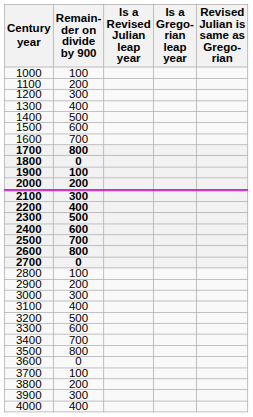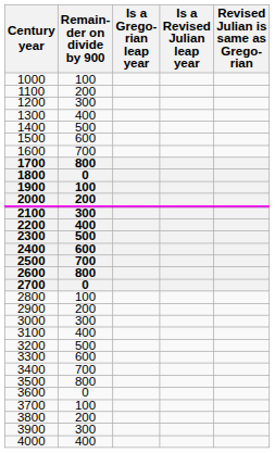 <table class="wikitable" style="margin:0 0 0.2em 0;text-align:center;line-height:0.5;">
 <tr style="line-height:1;">
 <th style="line-height:1.25;">Century<br>year</th>
 <th>Remain-<br>der on<br>divide<br>by 900</th>
+<th>Is a<br>Grego-<br>rian<br>leap<br>year</th>
 <th>Is a<br>Revised<br>Julian<br>leap<br>year</th>
-<th>Is a<br>Grego-<br>rian<br>leap<br>year</th>
 <th>Revised<br>Julian is<br>same as<br>Grego-<br>rian</th>
 </tr>
 <tr>
 <td>1000</td>
 <td>100</td>
 <td></td>
 <td></td>
 <td></td>
 </tr>
 <tr>
 <td>1100</td>
 <td>200</td>
 <td></td>
 <td></td>
 <td></td>
 </tr>
 <tr>
 <td>1200</td>
 <td>300</td>
 <td></td>
 <td></td>
 <td></td>
 </tr>
 <tr>
 <td>1300</td>
 <td>400</td>
 <td></td>
 <td></td>
 <td></td>
 </tr>
 <tr>
 <td>1400</td>
 <td>500</td>
 <td></td>
 <td></td>
 <td></td>
 </tr>
 <tr>
 <td>1500</td>
 <td>600</td>
 <td></td>
 <td></td>
 <td></td>
 </tr>
 <tr>
 <td>1600</td>
 <td>700</td>
 <td></td>
 <td></td>
 <td></td>
 </tr>
 <tr>
 <th>1700</th>
 <th>800</th>
 <th></th>
 <th></th>
 <th></th>
 </tr>
 <tr>
 <th>1800</th>
 <th>0</th>
 <th></th>
 <th></th>
 <th></th>
 </tr>
 <tr>
 <th>1900</th>
 <th>100</th>
 <th></th>
 <th></th>
 <th></th>
 </tr>
 <tr style="border-bottom:ridge magenta;">
 <th>2000</th>
 <th>200</th>
 <th></th>
 <th></th>
 <th></th>
 </tr>
 <tr>
 <th>2100</th>
 <th>300</th>
 <th></th>
 <th></th>
 <th></th>
 </tr>
 <tr>
 <th>2200</th>
 <th>400</th>
 <th></th>
 <th></th>
 <th></th>
 </tr>
 <tr>
 <th>2300</th>
 <th>500</th>
 <th></th>
 <th></th>
 <th></th>
 </tr>
 <tr>
 <th>2400</th>
 <th>600</th>
 <th></th>
 <th></th>
 <th></th>
 </tr>
 <tr>
 <th>2500</th>
 <th>700</th>
 <th></th>
 <th></th>
 <th></th>
 </tr>
 <tr>
 <th>2600</th>
 <th>800</th>
 <th></th>
 <th></th>
 <th></th>
 </tr>
 <tr>
 <th>2700</th>
 <th>0</th>
 <th></th>
 <th></th>
 <th></th>
 </tr>
 <tr>
 <td>2800</td>
 <td>100</td>
 <td></td>
 <td></td>
 <td></td>
 </tr>
 <tr>
 <td>2900</td>
 <td>200</td>
 <td></td>
 <td></td>
 <td></td>
 </tr>
 <tr>
 <td>3000</td>
 <td>300</td>
 <td></td>
 <td></td>
 <td></td>
 </tr>
 <tr>
 <td>3100</td>
 <td>400</td>
 <td></td>
 <td></td>
 <td></td>
 </tr>
 <tr>
 <td>3200</td>
 <td>500</td>
 <td></td>
 <td></td>
 <td></td>
 </tr>
 <tr>
 <td>3300</td>
 <td>600</td>
 <td></td>
 <td></td>
 <td></td>
 </tr>
 <tr>
 <td>3400</td>
 <td>700</td>
 <td></td>
 <td></td>
 <td></td>
 </tr>
 <tr>
 <td>3500</td>
 <td>800</td>
 <td></td>
 <td></td>
 <td></td>
 </tr>
 <tr>
 <td>3600</td>
 <td>0</td>
 <td></td>
 <td></td>
 <td></td>
 </tr>
 <tr>
 <td>3700</td>
 <td>100</td>
 <td></td>
 <td></td>
 <td></td>
 </tr>
 <tr>
 <td>3800</td>
 <td>200</td>
 <td></td>
 <td></td>
 <td></td>
 </tr>
 <tr>
 <td>3900</td>
 <td>300</td>
 <td></td>
 <td></td>
 <td></td>
 </tr>
 <tr>
 <td>4000</td>
 <td>400</td>
 <td></td>
 <td></td>
 <td><br></td>
 </tr>
 </table>
